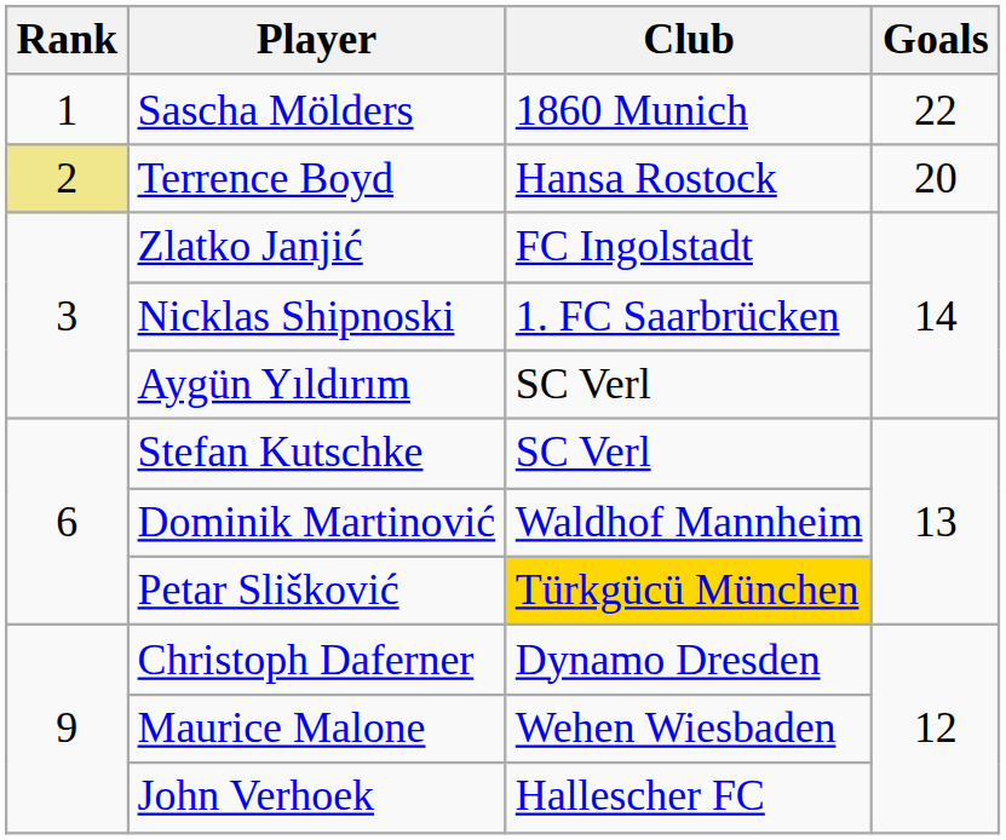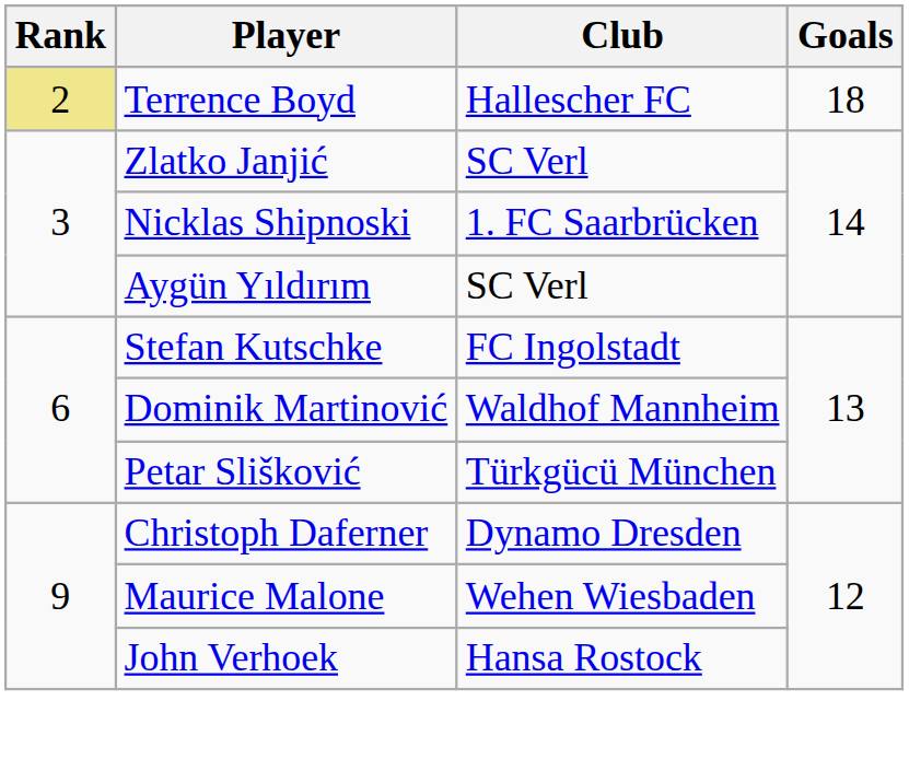 <table class="wikitable sortable" style="text-align:center">
 <tr>
 <th>Rank</th>
 <th>Player</th>
 <th>Club</th>
 <th>Goals</th>
 </tr>
 <tr>
-<td>1</td>
-<td align="left"> <a href='#'>Sascha Mölders</a></td>
-<td align="left"><a href='#'>1860 Munich</a></td>
-<td>22</td>
-</tr>
-<tr>
 <td style="background: khaki;">2</td>
 <td align="left"> <a href='#'>Terrence Boyd</a></td>
-<td align="left"><a href='#'>Hansa Rostock</a></td>
-<td>20</td>
+<td align="left"><a href='#'>Hallescher FC</a></td>
+<td>18</td>
 </tr>
 <tr>
 <td rowspan=3>3</td>
 <td align="left"> <a href='#'>Zlatko Janjić</a></td>
-<td align="left"><a href='#'>FC Ingolstadt</a></td>
+<td align="left"><a href='#'>SC Verl</a></td>
 <td rowspan=3>14</td>
 </tr>
 <tr>
 <td align="left"> <a href='#'>Nicklas Shipnoski</a></td>
 <td align="left"><a href='#'>1. FC Saarbrücken</a></td>
 </tr>
 <tr>
 <td align="left"> <a href='#'>Aygün Yıldırım</a></td>
 <td align="left">SC Verl</td>
 </tr>
 <tr>
 <td rowspan=3>6</td>
 <td align="left"> <a href='#'>Stefan Kutschke</a></td>
-<td align="left"><a href='#'>SC Verl</a></td>
+<td align="left"><a href='#'>FC Ingolstadt</a></td>
 <td rowspan=3>13</td>
 </tr>
 <tr>
 <td align="left"> <a href='#'>Dominik Martinović</a></td>
 <td align="left"><a href='#'>Waldhof Mannheim</a></td>
 </tr>
 <tr>
 <td align="left"> <a href='#'>Petar Slišković</a></td>
-<td align="left" style="background: gold;"><a href='#'>Türkgücü München</a></td>
+<td align="left"><a href='#'>Türkgücü München</a></td>
 </tr>
 <tr>
 <td rowspan=3>9</td>
 <td align="left"> <a href='#'>Christoph Daferner</a></td>
 <td align="left"><a href='#'>Dynamo Dresden</a></td>
 <td rowspan=3>12</td>
 </tr>
 <tr>
 <td align="left"> <a href='#'>Maurice Malone</a></td>
 <td align="left"><a href='#'>Wehen Wiesbaden</a></td>
 </tr>
 <tr>
 <td align="left"> <a href='#'>John Verhoek</a></td>
-<td align="left"><a href='#'>Hallescher FC</a></td>
+<td align="left"><a href='#'>Hansa Rostock</a></td>
 </tr>
 </table>
